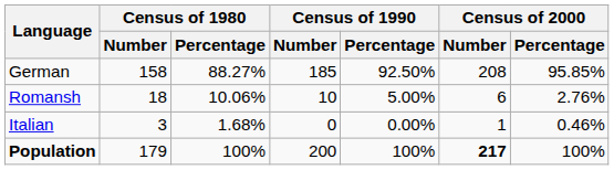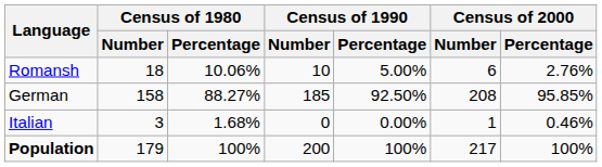 <table class="wikitable">
 <tr ---->
 <th rowspan="2">Language</th>
 <th colspan="2">Census of 1980</th>
 <th colspan="2">Census of 1990</th>
 <th colspan="2">Census of 2000</th>
 </tr>
 <tr ---->
 <th>Number</th>
 <th>Percentage</th>
 <th>Number</th>
 <th>Percentage</th>
 <th>Number</th>
 <th>Percentage</th>
 </tr>
 <tr ---->
+<td><a href='#'>Romansh</a></td>
+<td align=right>18</td>
+<td align=right>10.06%</td>
+<td align=right>10</td>
+<td align=right>5.00%</td>
+<td align=right>6</td>
+<td align=right>2.76%</td>
+</tr>
+<tr ---->
 <td>German</td>
 <td align=right>158</td>
 <td align=right>88.27%</td>
 <td align=right>185</td>
 <td align=right>92.50%</td>
 <td align=right>208</td>
 <td align=right>95.85%</td>
-</tr>
-<tr ---->
-<td><a href='#'>Romansh</a></td>
-<td align=right>18</td>
-<td align=right>10.06%</td>
-<td align=right>10</td>
-<td align=right>5.00%</td>
-<td align=right>6</td>
-<td align=right>2.76%</td>
 </tr>
 <tr ---->
 <td><a href='#'>Italian</a></td>
 <td align=right>3</td>
 <td align=right>1.68%</td>
 <td align=right>0</td>
 <td align=right>0.00%</td>
 <td align=right>1</td>
 <td align=right>0.46%</td>
 </tr>
 <tr ---->
 <td><strong>Population</strong></td>
 <td align=right>179</td>
 <td align=right>100%</td>
 <td align=right>200</td>
 <td align=right>100%</td>
-<td align=right><strong>217</strong></td>
+<td align=right>217</td>
 <td align=right>100%</td>
 </tr>
 </table>
